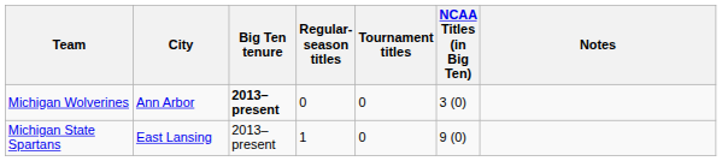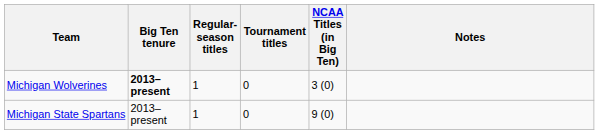 <table class="wikitable">
 <tr>
 <th bgcolor="#DDDDFF" width="20%">Team</th>
-<th bgcolor="#DDDDFF" width="15%">City</th>
 <th bgcolor="#DDDDFF" width="10%">Big Ten tenure</th>
 <th bgcolor="#DDDDFF" width="5%">Regular-season titles</th>
 <th bgcolor="#DDDDFF" width="5%">Tournament titles</th>
 <th bgcolor="#DDDDFF" width="5%"><a href='#'>NCAA</a> Titles (in Big Ten)</th>
 <th bgcolor="#DDDDFF" width="40%">Notes</th>
 </tr>
 <tr>
 <td><a href='#'>Michigan Wolverines</a></td>
-<td><a href='#'>Ann Arbor</a></td>
 <td><strong>2013–present</strong></td>
-<td>0</td>
+<td>1</td>
 <td>0</td>
 <td>3 (0)</td>
 <td></td>
 </tr>
 <tr>
 <td><a href='#'>Michigan State Spartans</a></td>
-<td><a href='#'>East Lansing</a></td>
 <td>2013–present</td>
 <td>1</td>
 <td>0</td>
 <td>9 (0)</td>
 <td></td>
 </tr>
 </table>
